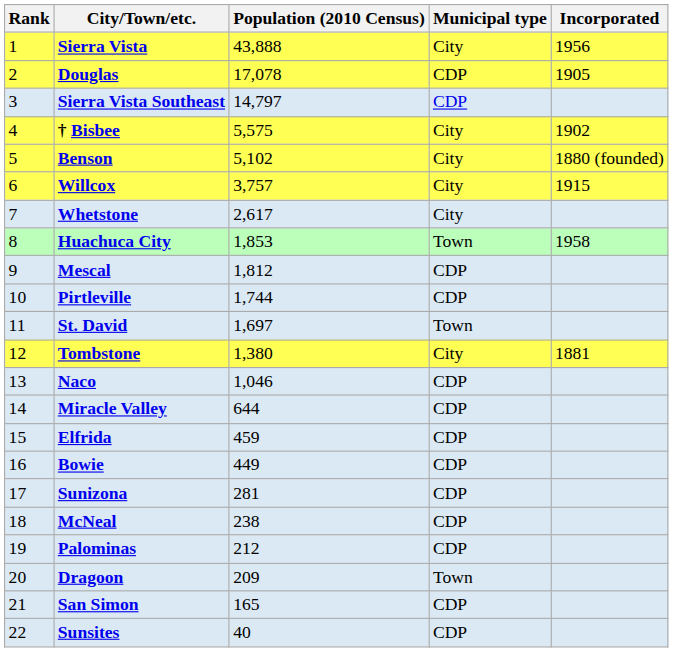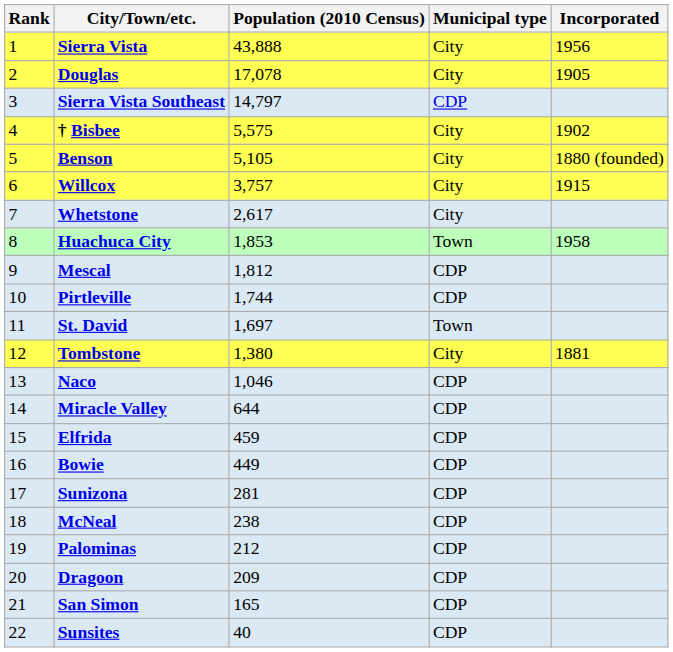 <table class="wikitable sortable">
 <tr>
 <th>Rank</th>
 <th>City/Town/etc.</th>
 <th>Population (2010 Census)</th>
 <th>Municipal type</th>
 <th>Incorporated</th>
 </tr>
 <tr style="background-color:#FFFF54;">
 <td>1</td>
 <td><strong><a href='#'>Sierra Vista</a></strong></td>
 <td>43,888</td>
 <td>City</td>
 <td>1956</td>
 </tr>
 <tr style="background-color:#FFFF54;">
 <td>2</td>
 <td><strong><a href='#'>Douglas</a></strong></td>
 <td>17,078</td>
-<td>CDP</td>
+<td>City</td>
 <td>1905</td>
 </tr>
 <tr style="background-color:#DBE9F4;">
 <td>3</td>
 <td><strong><a href='#'>Sierra Vista Southeast</a></strong></td>
 <td>14,797</td>
 <td><a href='#'>CDP</a></td>
 <td></td>
 </tr>
 <tr style="background-color:#FFFF54;">
 <td>4</td>
 <td><strong>† <a href='#'>Bisbee</a></strong></td>
 <td>5,575</td>
 <td>City</td>
 <td>1902</td>
 </tr>
 <tr style="background-color:#FFFF54;">
 <td>5</td>
 <td><strong><a href='#'>Benson</a></strong></td>
-<td>5,102</td>
+<td>5,105</td>
 <td>City</td>
 <td>1880 (founded)</td>
 </tr>
 <tr style="background-color:#FFFF54;">
 <td>6</td>
 <td><strong><a href='#'>Willcox</a></strong></td>
 <td>3,757</td>
 <td>City</td>
 <td>1915</td>
 </tr>
 <tr style="background-color:#DBE9F4;">
 <td>7</td>
 <td><strong><a href='#'>Whetstone</a></strong></td>
 <td>2,617</td>
 <td>City</td>
 <td></td>
 </tr>
 <tr style="background-color:#BBFFBB;">
 <td>8</td>
 <td><strong><a href='#'>Huachuca City</a></strong></td>
 <td>1,853</td>
 <td>Town</td>
 <td>1958</td>
 </tr>
 <tr style="background-color:#DBE9F4;">
 <td>9</td>
 <td><strong><a href='#'>Mescal</a></strong></td>
 <td>1,812</td>
 <td>CDP</td>
 <td></td>
 </tr>
 <tr style="background-color:#DBE9F4;">
 <td>10</td>
 <td><strong><a href='#'>Pirtleville</a></strong></td>
 <td>1,744</td>
 <td>CDP</td>
 <td></td>
 </tr>
 <tr style="background-color:#DBE9F4;">
 <td>11</td>
 <td><strong><a href='#'>St. David</a></strong></td>
 <td>1,697</td>
 <td>Town</td>
 <td></td>
 </tr>
 <tr style="background-color:#FFFF54;">
 <td>12</td>
 <td><strong><a href='#'>Tombstone</a></strong></td>
 <td>1,380</td>
 <td>City</td>
 <td>1881</td>
 </tr>
 <tr style="background-color:#DBE9F4;">
 <td>13</td>
 <td><strong><a href='#'>Naco</a></strong></td>
 <td>1,046</td>
 <td>CDP</td>
 <td></td>
 </tr>
 <tr style="background-color:#DBE9F4;">
 <td>14</td>
 <td><strong><a href='#'>Miracle Valley</a></strong></td>
 <td>644</td>
 <td>CDP</td>
 <td></td>
 </tr>
 <tr style="background-color:#DBE9F4;">
 <td>15</td>
 <td><strong><a href='#'>Elfrida</a></strong></td>
 <td>459</td>
 <td>CDP</td>
 <td></td>
 </tr>
 <tr style="background-color:#DBE9F4;">
 <td>16</td>
 <td><strong><a href='#'>Bowie</a></strong></td>
 <td>449</td>
 <td>CDP</td>
 <td></td>
 </tr>
 <tr style="background-color:#DBE9F4;">
 <td>17</td>
 <td><strong><a href='#'>Sunizona</a></strong></td>
 <td>281</td>
 <td>CDP</td>
 <td></td>
 </tr>
 <tr style="background-color:#DBE9F4;">
 <td>18</td>
 <td><strong><a href='#'>McNeal</a></strong></td>
 <td>238</td>
 <td>CDP</td>
 <td></td>
 </tr>
 <tr style="background-color:#DBE9F4;">
 <td>19</td>
 <td><strong><a href='#'>Palominas</a></strong></td>
 <td>212</td>
 <td>CDP</td>
 <td></td>
 </tr>
 <tr style="background-color:#DBE9F4;">
 <td>20</td>
 <td><strong><a href='#'>Dragoon</a></strong></td>
 <td>209</td>
-<td>Town</td>
+<td>CDP</td>
 <td></td>
 </tr>
 <tr style="background-color:#DBE9F4;">
 <td>21</td>
 <td><strong><a href='#'>San Simon</a></strong></td>
 <td>165</td>
 <td>CDP</td>
 <td></td>
 </tr>
 <tr style="background-color:#DBE9F4;">
 <td>22</td>
 <td><strong><a href='#'>Sunsites</a></strong></td>
 <td>40</td>
 <td>CDP</td>
 <td></td>
 </tr>
 </table>
